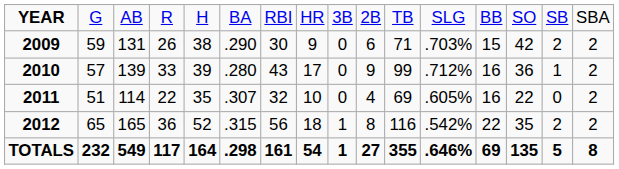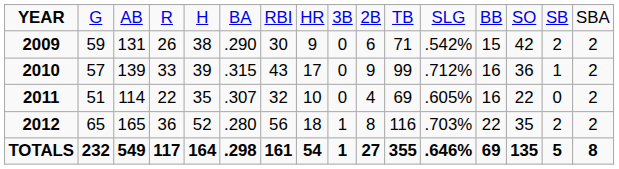 <table class="wikitable">
 <tr align=center>
 <td><strong>YEAR</strong></td>
 <td><a href='#'>G</a></td>
 <td><a href='#'>AB</a></td>
 <td><a href='#'>R</a></td>
 <td><a href='#'>H</a></td>
 <td><a href='#'>BA</a></td>
 <td><a href='#'>RBI</a></td>
 <td><a href='#'>HR</a></td>
 <td><a href='#'>3B</a></td>
 <td><a href='#'>2B</a></td>
 <td><a href='#'>TB</a></td>
 <td><a href='#'>SLG</a></td>
 <td><a href='#'>BB</a></td>
 <td><a href='#'>SO</a></td>
 <td><a href='#'>SB</a></td>
 <td>SBA</td>
 </tr>
 <tr align=center>
 <td><strong>2009</strong></td>
 <td>59</td>
 <td>131</td>
 <td>26</td>
 <td>38</td>
 <td>.290</td>
 <td>30</td>
 <td>9</td>
 <td>0</td>
 <td>6</td>
 <td>71</td>
-<td>.703%</td>
+<td>.542%</td>
 <td>15</td>
 <td>42</td>
 <td>2</td>
 <td>2</td>
 </tr>
 <tr align=center>
 <td><strong>2010</strong></td>
 <td>57</td>
 <td>139</td>
 <td>33</td>
 <td>39</td>
-<td>.280</td>
+<td>.315</td>
 <td>43</td>
 <td>17</td>
 <td>0</td>
 <td>9</td>
 <td>99</td>
 <td>.712%</td>
 <td>16</td>
 <td>36</td>
 <td>1</td>
 <td>2</td>
 </tr>
 <tr align=center>
 <td><strong>2011</strong></td>
 <td>51</td>
 <td>114</td>
 <td>22</td>
 <td>35</td>
 <td>.307</td>
 <td>32</td>
 <td>10</td>
 <td>0</td>
 <td>4</td>
 <td>69</td>
 <td>.605%</td>
 <td>16</td>
 <td>22</td>
 <td>0</td>
 <td>2</td>
 </tr>
 <tr align=center>
 <td><strong>2012</strong></td>
 <td>65</td>
 <td>165</td>
 <td>36</td>
 <td>52</td>
-<td>.315</td>
+<td>.280</td>
 <td>56</td>
 <td>18</td>
 <td>1</td>
 <td>8</td>
 <td>116</td>
-<td>.542%</td>
+<td>.703%</td>
 <td>22</td>
 <td>35</td>
 <td>2</td>
 <td>2</td>
 </tr>
 <tr align=center>
 <td><strong>TOTALS</strong></td>
 <td><strong>232</strong></td>
 <td><strong>549</strong></td>
 <td><strong>117</strong></td>
 <td><strong>164</strong></td>
 <td><strong>.298</strong></td>
 <td><strong>161</strong></td>
 <td><strong>54</strong></td>
 <td><strong>1</strong></td>
 <td><strong>27</strong></td>
 <td><strong>355</strong></td>
 <td><strong>.646%</strong></td>
 <td><strong>69</strong></td>
 <td><strong>135</strong></td>
 <td><strong>5</strong></td>
 <td><strong>8</strong></td>
 </tr>
 </table>
